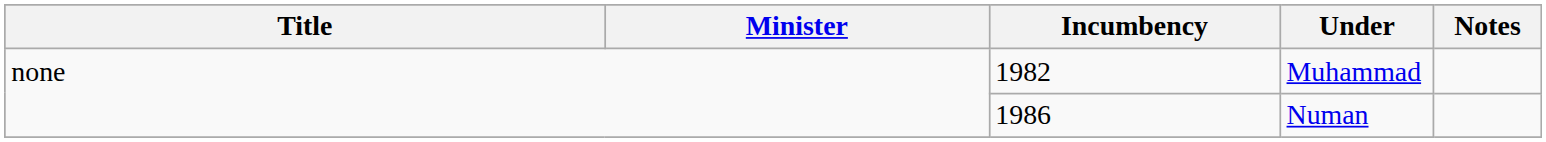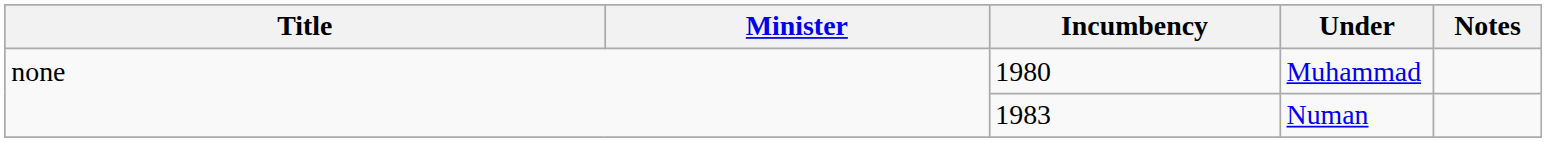 <table class="wikitable" style="width:100%;">
 <tr>
 <th>Title</th>
 <th style="width:25%;"><a href='#'>Minister</a></th>
 <th style="width:160px;">Incumbency</th>
 <th style="width:10%;">Under</th>
 <th style="width:7%;">Notes</th>
 </tr>
 <tr>
 <td rowspan="2" colspan="2" style="vertical-align:top;">none</td>
-<td>1982</td>
+<td>1980</td>
 <td><a href='#'>Muhammad</a></td>
 <td></td>
 </tr>
 <tr>
-<td>1986</td>
+<td>1983</td>
 <td><a href='#'>Numan</a></td>
 <td></td>
 </tr>
 </table>
